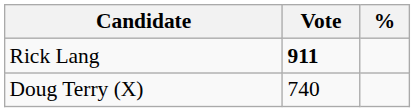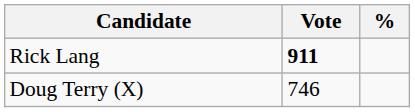 <table class="wikitable">
 <tr>
 <th bgcolor="#DDDDFF" width="200px">Candidate</th>
 <th bgcolor="#DDDDFF" width="50px">Vote</th>
 <th bgcolor="#DDDDFF" width="30px">%</th>
 </tr>
 <tr>
 <td>Rick Lang</td>
 <td><strong>911</strong></td>
 <td></td>
 </tr>
 <tr>
 <td>Doug Terry (X)</td>
-<td>740</td>
+<td>746</td>
 <td></td>
 </tr>
 </table>
